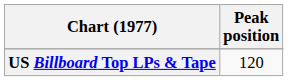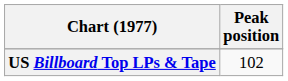 <table class="wikitable sortable plainrowheaders" style="text-align:center">
 <tr>
 <th>Chart (1977)</th>
 <th>Peak<br>position</th>
 </tr>
 <tr>
 </tr>
 <tr>
 </tr>
 <tr>
 <th scope="row">US <a href='#'><em>Billboard</em> Top LPs & Tape</a></th>
-<td>120</td>
+<td>102</td>
 </tr>
 </table>
